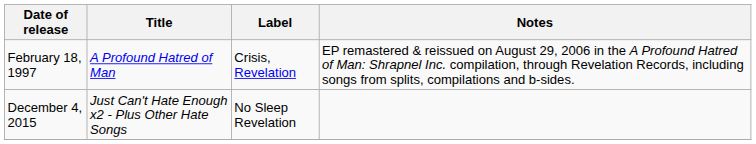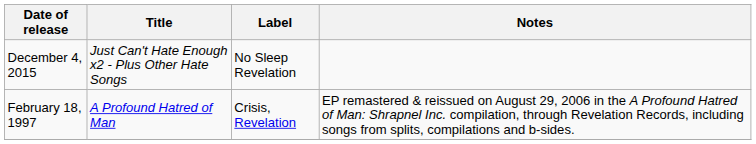 <table class="wikitable" style="font-size: 95%;">
 <tr>
 <th>Date of release</th>
 <th>Title</th>
 <th>Label</th>
 <th>Notes</th>
 </tr>
 <tr>
+<td>December 4, 2015</td>
+<td><em>Just Can't Hate Enough x2 - Plus Other Hate Songs</em></td>
+<td>No Sleep Revelation</td>
+<td></td>
+</tr>
+<tr>
 <td>February 18, 1997</td>
 <td><em><a href='#'>A Profound Hatred of Man</a></em></td>
 <td>Crisis, <a href='#'>Revelation</a></td>
 <td>EP remastered & reissued on August 29, 2006 in the <em>A Profound Hatred of Man: Shrapnel Inc.</em> compilation, through Revelation Records, including songs from splits, compilations and b-sides.</td>
 </tr>
 <tr>
-<td>December 4, 2015</td>
-<td><em>Just Can't Hate Enough x2 - Plus Other Hate Songs</em></td>
-<td>No Sleep Revelation</td>
-<td></td>
-</tr>
-<tr>
 </tr>
 </table>
